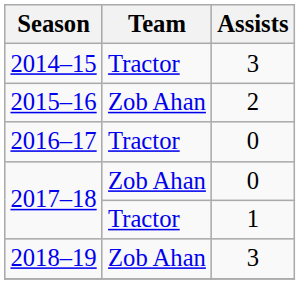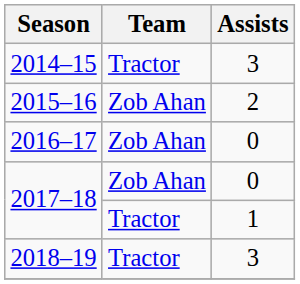 <table class="wikitable" style="text-align: center;">
 <tr>
 <th>Season</th>
 <th>Team</th>
 <th>Assists</th>
 </tr>
 <tr>
 <td><a href='#'>2014–15</a></td>
 <td align="left"><a href='#'>Tractor</a></td>
 <td>3</td>
 </tr>
 <tr>
 <td><a href='#'>2015–16</a></td>
 <td align="left"><a href='#'>Zob Ahan</a></td>
 <td>2</td>
 </tr>
 <tr>
 <td><a href='#'>2016–17</a></td>
-<td align="left"><a href='#'>Tractor</a></td>
+<td align="left"><a href='#'>Zob Ahan</a></td>
 <td>0</td>
 </tr>
 <tr>
 <td rowspan="2"><a href='#'>2017–18</a></td>
 <td align="left"><a href='#'>Zob Ahan</a></td>
 <td>0</td>
 </tr>
 <tr>
 <td align="left"><a href='#'>Tractor</a></td>
 <td>1</td>
 </tr>
 <tr>
 <td><a href='#'>2018–19</a></td>
-<td align="left"><a href='#'>Zob Ahan</a></td>
+<td align="left"><a href='#'>Tractor</a></td>
 <td>3</td>
 </tr>
 <tr>
 </tr>
 </table>
